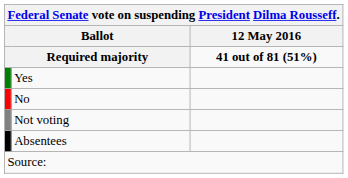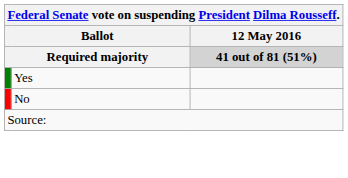 <table class="wikitable" style="text-align:center; font-size:95%;">
 <tr style="background:#e9e9e9;">
 <th colspan="3"><a href='#'>Federal Senate</a> vote on suspending <a href='#'>President</a> <a href='#'>Dilma Rousseff</a>.</th>
 </tr>
 <tr>
 <th colspan="2" style="width:150px;">Ballot</th>
 <th>12 May 2016</th>
 </tr>
 <tr>
 <th colspan="2">Required majority</th>
-<td><strong>41 out of 81 (51%)</strong></td>
+<td style="background: lightgrey;"><strong>41 out of 81 (51%)</strong></td>
 </tr>
 <tr>
 <th style="width:1px; background:green;"></th>
 <td style="text-align:left;">Yes</td>
 <td></td>
 </tr>
 <tr>
 <th style="background:red;"></th>
 <td style="text-align:left;">No</td>
 <td></td>
 </tr>
 <tr>
-<th style="background:gray;"></th>
-<td style="text-align:left;">Not voting</td>
-<td></td>
-</tr>
-<tr>
-<th style="background:black;"></th>
-<td style="text-align:left;">Absentees</td>
-<td></td>
-</tr>
-<tr>
 <td style="text-align:left;" colspan="3">Source:</td>
 </tr>
 </table>
